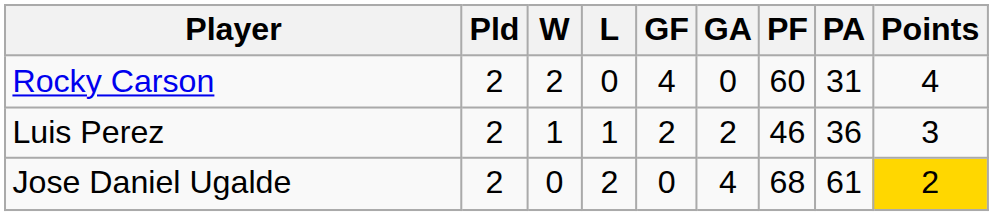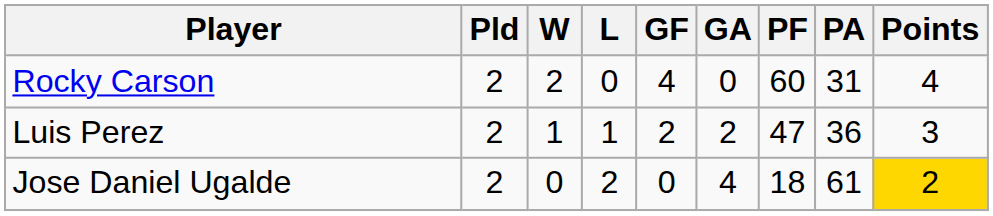 <table class=wikitable style="text-align:center">
 <tr>
 <th width=220>Player</th>
 <th width=20>Pld</th>
 <th width=20>W</th>
 <th width=20>L</th>
 <th width=20>GF</th>
 <th width=20>GA</th>
 <th width=20>PF</th>
 <th width=20>PA</th>
 <th width=50>Points</th>
 </tr>
 <tr>
 <td align=left> <a href='#'>Rocky Carson</a></td>
 <td>2</td>
 <td>2</td>
 <td>0</td>
 <td>4</td>
 <td>0</td>
 <td>60</td>
 <td>31</td>
 <td>4</td>
 </tr>
 <tr>
 <td align=left> Luis Perez</td>
 <td>2</td>
 <td>1</td>
 <td>1</td>
 <td>2</td>
 <td>2</td>
-<td>46</td>
+<td>47</td>
 <td>36</td>
 <td>3</td>
 </tr>
 <tr>
 <td align=left> Jose Daniel Ugalde</td>
 <td>2</td>
 <td>0</td>
 <td>2</td>
 <td>0</td>
 <td>4</td>
-<td>68</td>
+<td>18</td>
 <td>61</td>
 <td style="background: gold;">2</td>
 </tr>
 </table>
